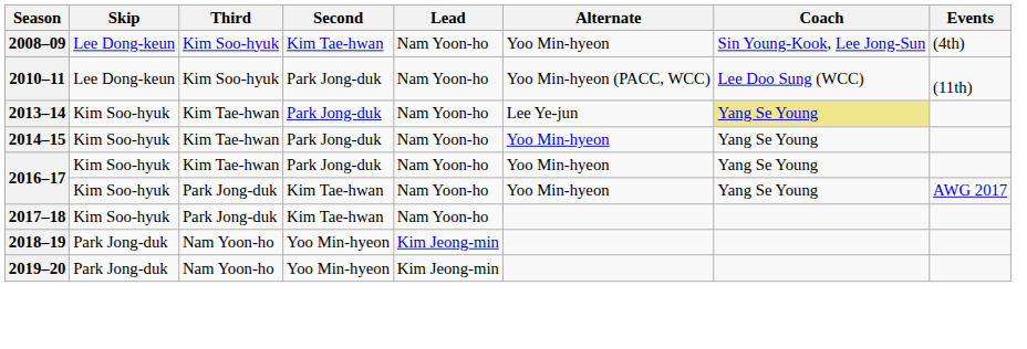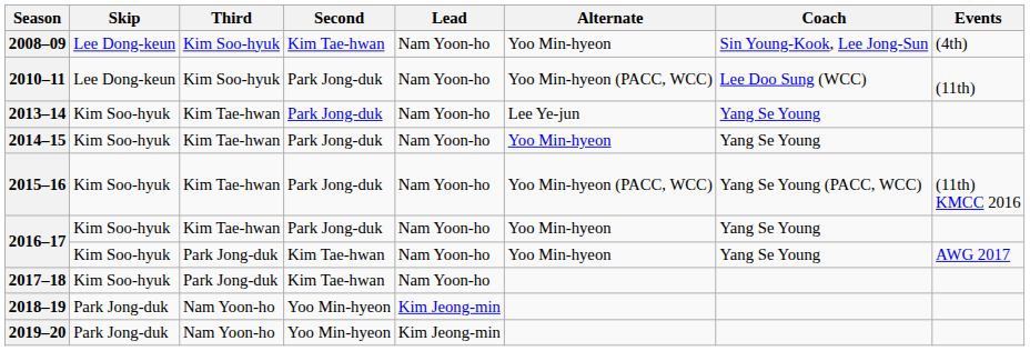 <table class="wikitable">
 <tr>
 <th scope="col">Season</th>
 <th scope="col">Skip</th>
 <th scope="col">Third</th>
 <th scope="col">Second</th>
 <th scope="col">Lead</th>
 <th scope="col">Alternate</th>
 <th scope="col">Coach</th>
 <th scope="col">Events</th>
 </tr>
 <tr>
 <th scope="row">2008–09</th>
 <td><a href='#'>Lee Dong-keun</a></td>
 <td><a href='#'>Kim Soo-hyuk</a></td>
 <td><a href='#'>Kim Tae-hwan</a></td>
 <td>Nam Yoon-ho</td>
 <td>Yoo Min-hyeon</td>
 <td><a href='#'>Sin Young-Kook</a>, <a href='#'>Lee Jong-Sun</a></td>
 <td> (4th)</td>
 </tr>
 <tr>
 <th scope="row">2010–11</th>
 <td>Lee Dong-keun</td>
 <td>Kim Soo-hyuk</td>
 <td>Park Jong-duk</td>
 <td>Nam Yoon-ho</td>
 <td>Yoo Min-hyeon (PACC, WCC)</td>
 <td><a href='#'>Lee Doo Sung</a> (WCC)</td>
 <td> <br> (11th)</td>
 </tr>
 <tr>
 <th scope="row">2013–14</th>
 <td>Kim Soo-hyuk</td>
 <td>Kim Tae-hwan</td>
 <td><a href='#'>Park Jong-duk</a></td>
 <td>Nam Yoon-ho</td>
 <td>Lee Ye-jun</td>
-<td style="background: khaki;"><a href='#'>Yang Se Young</a></td>
+<td><a href='#'>Yang Se Young</a></td>
 <td> </td>
 </tr>
 <tr>
 <th scope="row">2014–15</th>
 <td>Kim Soo-hyuk</td>
 <td>Kim Tae-hwan</td>
 <td>Park Jong-duk</td>
 <td>Nam Yoon-ho</td>
 <td><a href='#'>Yoo Min-hyeon</a></td>
 <td>Yang Se Young</td>
 <td> </td>
+</tr>
+<tr>
+<th scope="row">2015–16</th>
+<td>Kim Soo-hyuk</td>
+<td>Kim Tae-hwan</td>
+<td>Park Jong-duk</td>
+<td>Nam Yoon-ho</td>
+<td>Yoo Min-hyeon (PACC, WCC)</td>
+<td>Yang Se Young (PACC, WCC)</td>
+<td> <br> (11th)<br><a href='#'>KMCC</a> 2016 </td>
 </tr>
 <tr>
 <th scope="row" rowspan=2>2016–17</th>
 <td>Kim Soo-hyuk</td>
 <td>Kim Tae-hwan</td>
 <td>Park Jong-duk</td>
 <td>Nam Yoon-ho</td>
 <td>Yoo Min-hyeon</td>
 <td>Yang Se Young</td>
 <td> </td>
 </tr>
 <tr>
 <td>Kim Soo-hyuk</td>
 <td>Park Jong-duk</td>
 <td>Kim Tae-hwan</td>
 <td>Nam Yoon-ho</td>
 <td>Yoo Min-hyeon</td>
 <td>Yang Se Young</td>
 <td><a href='#'>AWG 2017</a> </td>
 </tr>
 <tr>
 <th scope="row">2017–18</th>
 <td>Kim Soo-hyuk</td>
 <td>Park Jong-duk</td>
 <td>Kim Tae-hwan</td>
 <td>Nam Yoon-ho</td>
 <td></td>
 <td></td>
 <td></td>
 </tr>
 <tr>
 <th scope="row">2018–19</th>
 <td>Park Jong-duk</td>
 <td>Nam Yoon-ho</td>
 <td>Yoo Min-hyeon</td>
 <td><a href='#'>Kim Jeong-min</a></td>
 <td></td>
 <td></td>
 <td></td>
 </tr>
 <tr>
 <th scope="row">2019–20</th>
 <td>Park Jong-duk</td>
 <td>Nam Yoon-ho</td>
 <td>Yoo Min-hyeon</td>
 <td>Kim Jeong-min</td>
 <td></td>
 <td></td>
 <td></td>
 </tr>
 </table>
